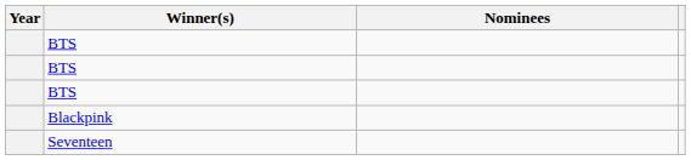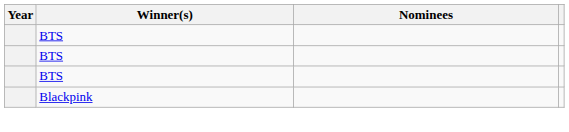 <table class="wikitable sortable">
 <tr>
 <th scope="col" style="width:25px;">Year</th>
 <th scope="col" style="width:310px;">Winner(s)</th>
 <th scope="col" style="width:320px;">Nominees</th>
 <th scope="col" class="unsortable"></th>
 </tr>
 <tr>
 <th scope="row"></th>
 <td><a href='#'>BTS</a></td>
 <td></td>
 <td align="center"></td>
 </tr>
 <tr>
 <th scope="row"></th>
 <td><a href='#'>BTS</a></td>
 <td></td>
 <td align="center"></td>
 </tr>
 <tr>
 <th scope="row"></th>
 <td><a href='#'>BTS</a></td>
 <td></td>
 <td align="center"></td>
 </tr>
 <tr>
 <th scope="row"></th>
 <td><a href='#'>Blackpink</a></td>
 <td></td>
 <td align="center"></td>
 </tr>
-<tr>
-<th scope="row"></th>
-<td><a href='#'>Seventeen</a></td>
-<td></td>
-<td align="center"></td>
-</tr>
 </table>
